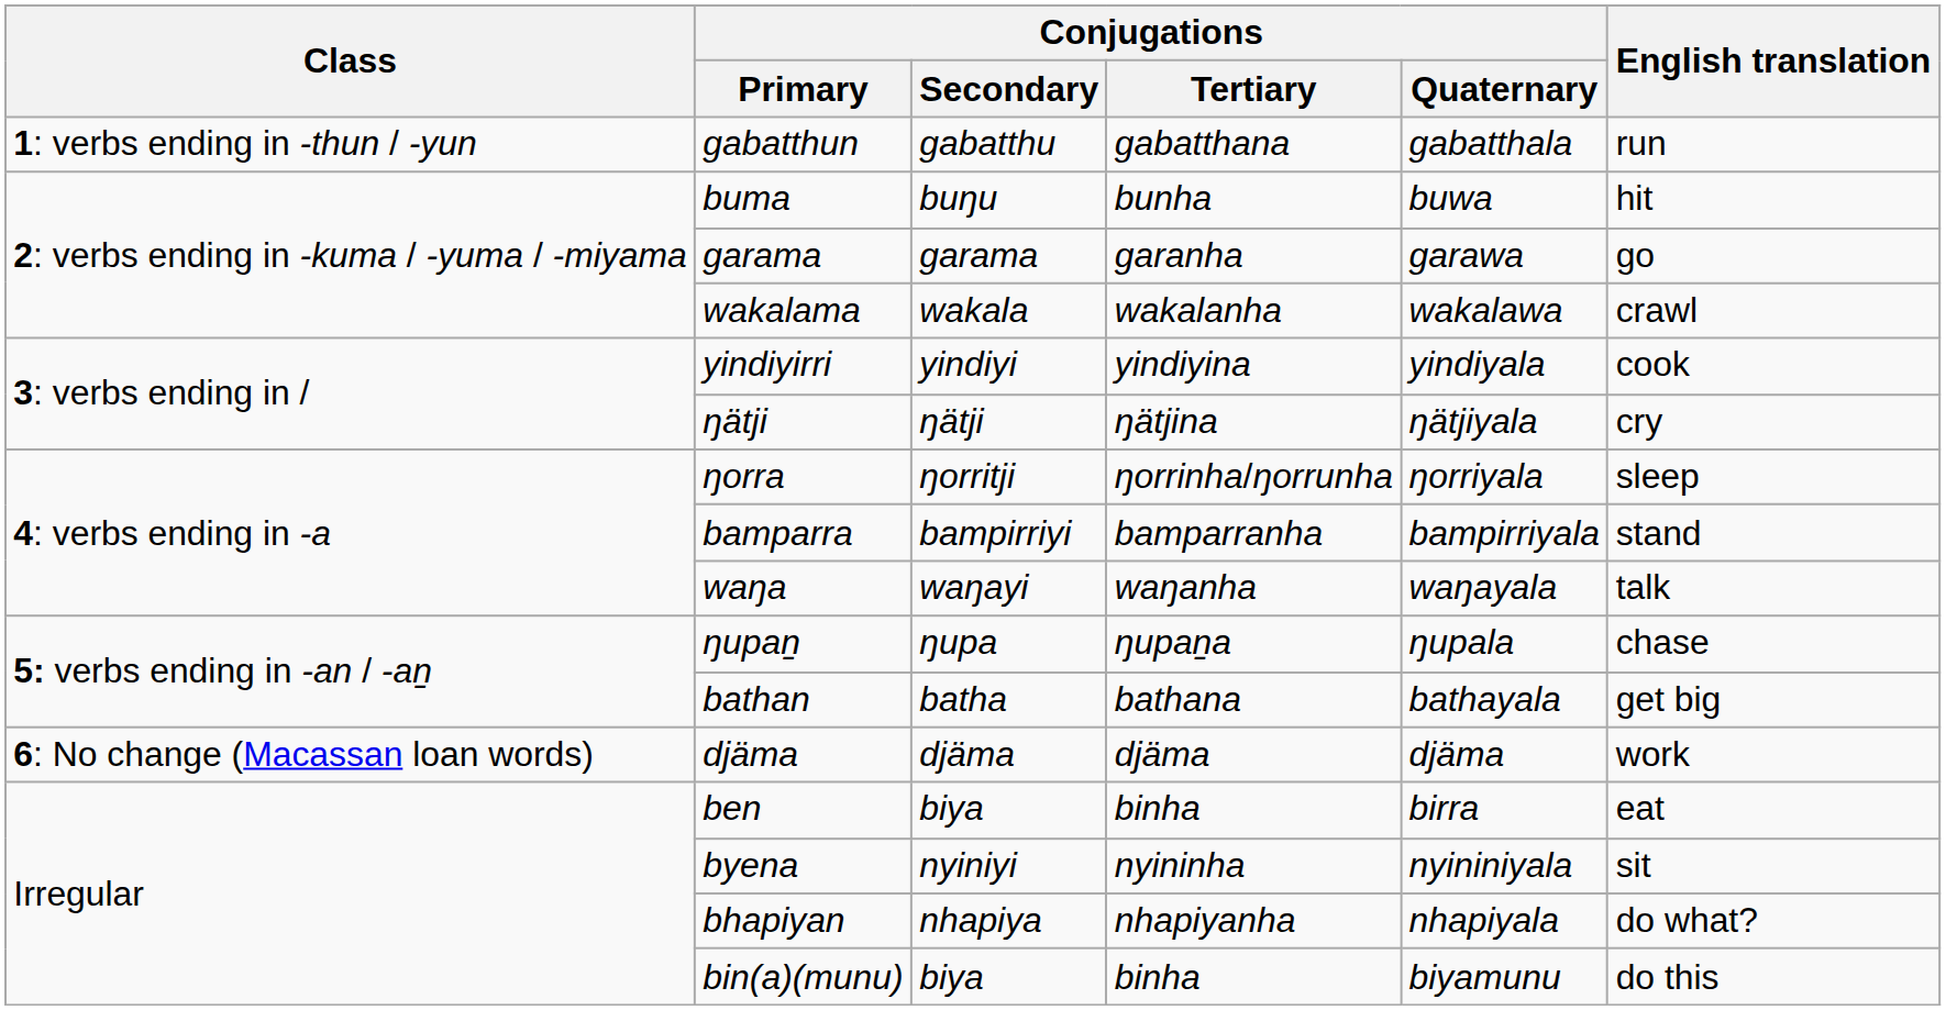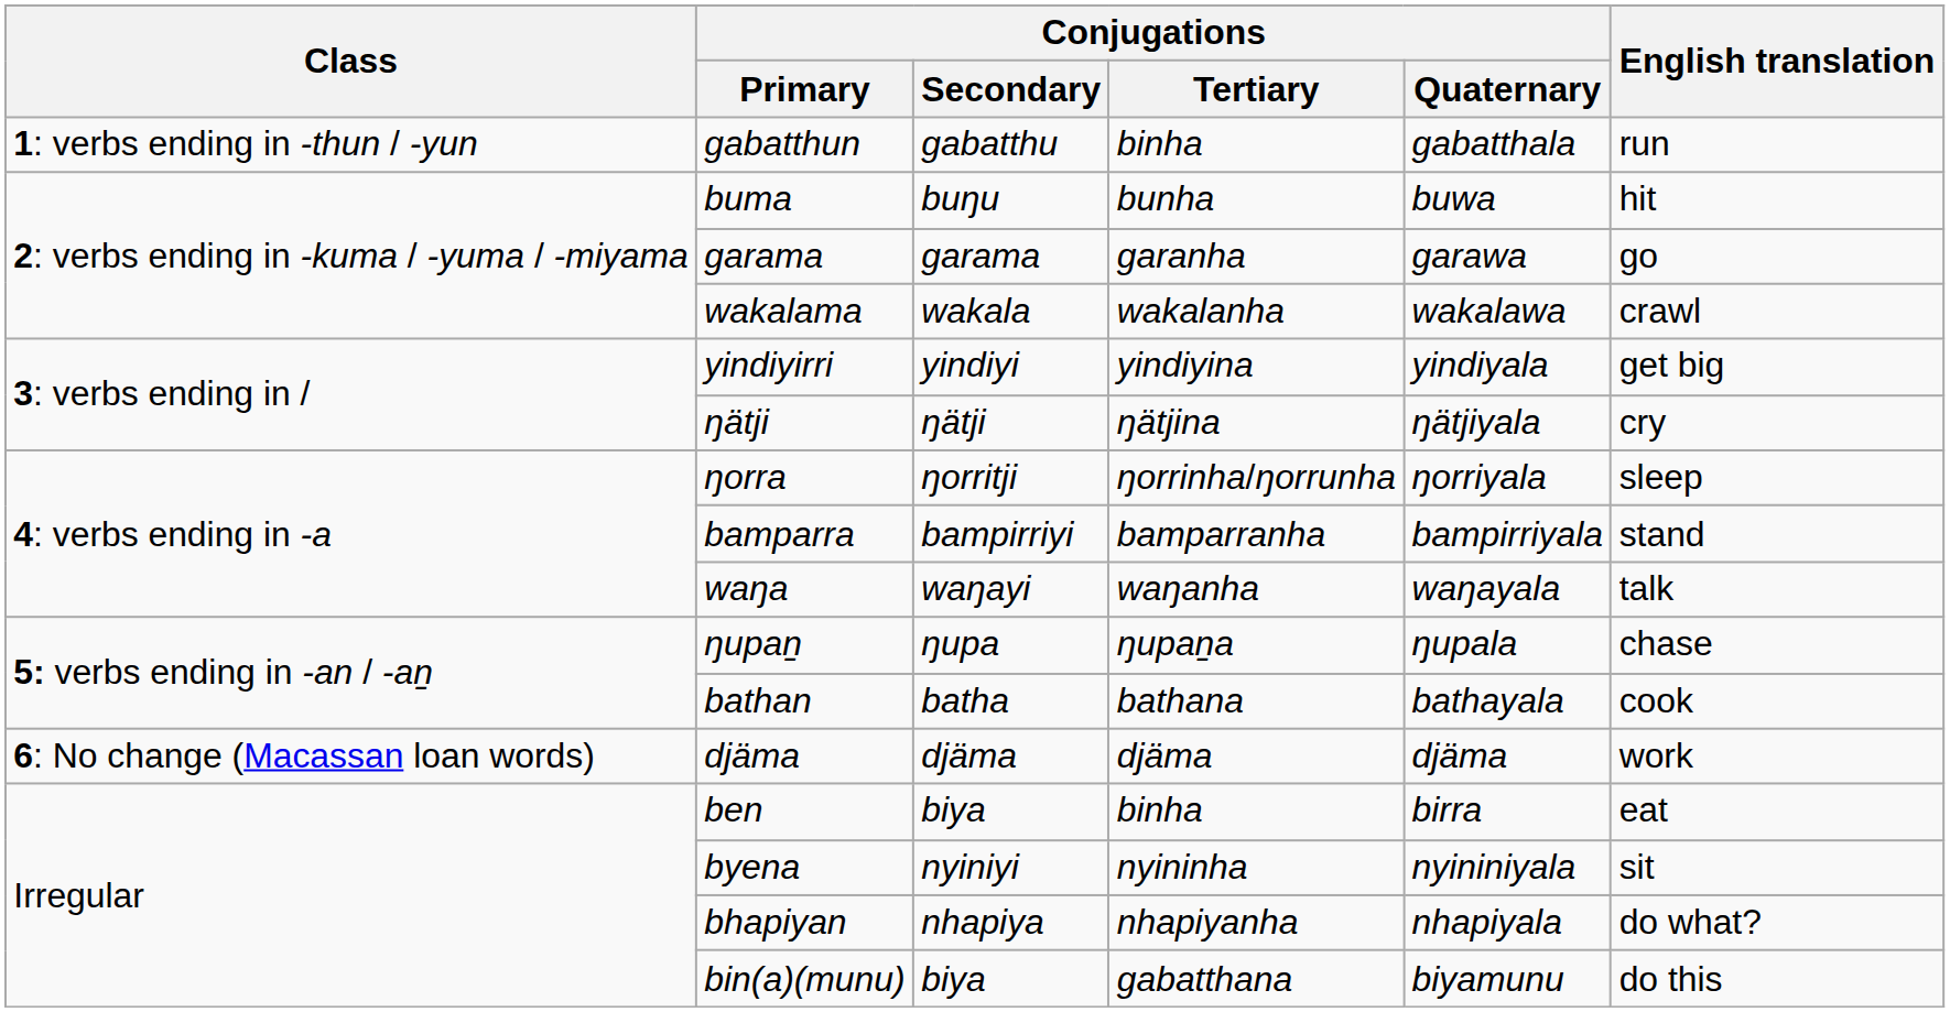 <table class="wikitable">
 <tr>
 <th rowspan=2>Class</th>
 <th colspan=4>Conjugations</th>
 <th rowspan=2>English translation</th>
 </tr>
 <tr>
 <th>Primary</th>
 <th>Secondary</th>
 <th>Tertiary</th>
 <th>Quaternary</th>
 </tr>
 <tr>
 <td><strong>1</strong>: verbs ending in <em>-thun</em> / <em>-yun</em></td>
 <td><em>gabatthun</em></td>
 <td><em>gabatthu</em></td>
-<td><em>gabatthana</em></td>
+<td><em>binha</em></td>
 <td><em>gabatthala</em></td>
 <td>run</td>
 </tr>
 <tr>
 <td rowspan=3><strong>2</strong>: verbs ending in <em>-kuma</em> / <em>-yuma</em> / <em>-miyama</em></td>
 <td><em>buma</em></td>
 <td><em>buŋu</em></td>
 <td><em>bunha</em></td>
 <td><em>buwa</em></td>
 <td>hit</td>
 </tr>
 <tr>
 <td><em>garama</em></td>
 <td><em>garama</em></td>
 <td><em>garanha</em></td>
 <td><em>garawa</em></td>
 <td>go</td>
 </tr>
 <tr>
 <td><em>wakalama</em></td>
 <td><em>wakala</em></td>
 <td><em>wakalanha</em></td>
 <td><em>wakalawa</em></td>
 <td>crawl</td>
 </tr>
 <tr>
 <td rowspan=2><strong>3</strong>: verbs ending in  / </td>
 <td><em>yindiyirri</em></td>
 <td><em>yindiyi</em></td>
 <td><em>yindiyina</em></td>
 <td><em>yindiyala</em></td>
-<td>cook</td>
+<td>get big</td>
 </tr>
 <tr>
 <td><em>ŋätji</em></td>
 <td><em>ŋätji</em></td>
 <td><em>ŋätjina</em></td>
 <td><em>ŋätjiyala</em></td>
 <td>cry</td>
 </tr>
 <tr>
 <td rowspan=3><strong>4</strong>: verbs ending in <em>-a</em></td>
 <td><em>ŋorra</em></td>
 <td><em>ŋorritji</em></td>
 <td><em>ŋorrinha</em>/<em>ŋorrunha</em></td>
 <td><em>ŋorriyala</em></td>
 <td>sleep</td>
 </tr>
 <tr>
 <td><em>bamparra</em></td>
 <td><em>bampirriyi</em></td>
 <td><em>bamparranha</em></td>
 <td><em>bampirriyala</em></td>
 <td>stand</td>
 </tr>
 <tr>
 <td><em>waŋa</em></td>
 <td><em>waŋayi</em></td>
 <td><em>waŋanha</em></td>
 <td><em>waŋayala</em></td>
 <td>talk</td>
 </tr>
 <tr>
 <td rowspan=2><strong>5: </strong> verbs ending in <em>-an</em> / <em>-aṉ</em></td>
 <td><em>ŋupaṉ</em></td>
 <td><em>ŋupa</em></td>
 <td><em>ŋupaṉa</em></td>
 <td><em>ŋupala</em></td>
 <td>chase</td>
 </tr>
 <tr>
 <td><em>bathan</em></td>
 <td><em>batha</em></td>
 <td><em>bathana</em></td>
 <td><em>bathayala</em></td>
-<td>get big</td>
+<td>cook</td>
 </tr>
 <tr>
 <td><strong>6</strong>: No change (<a href='#'>Macassan</a> loan words)</td>
 <td><em>djäma</em></td>
 <td><em>djäma</em></td>
 <td><em>djäma</em></td>
 <td><em>djäma</em></td>
 <td>work</td>
 </tr>
 <tr>
 <td rowspan=4>Irregular</td>
 <td><em>ben</em></td>
 <td><em>biya</em></td>
 <td><em>binha</em></td>
 <td><em>birra</em></td>
 <td>eat</td>
 </tr>
 <tr>
 <td><em>byena</em></td>
 <td><em>nyiniyi</em></td>
 <td><em>nyininha</em></td>
 <td><em>nyininiyala</em></td>
 <td>sit</td>
 </tr>
 <tr>
 <td><em>bhapiyan</em></td>
 <td><em>nhapiya</em></td>
 <td><em>nhapiyanha</em></td>
 <td><em>nhapiyala</em></td>
 <td>do what?</td>
 </tr>
 <tr>
 <td><em>bin(a)(munu)</em></td>
 <td><em>biya</em></td>
-<td><em>binha</em></td>
+<td><em>gabatthana</em></td>
 <td><em>biyamunu</em></td>
 <td>do this</td>
 </tr>
 </table>
